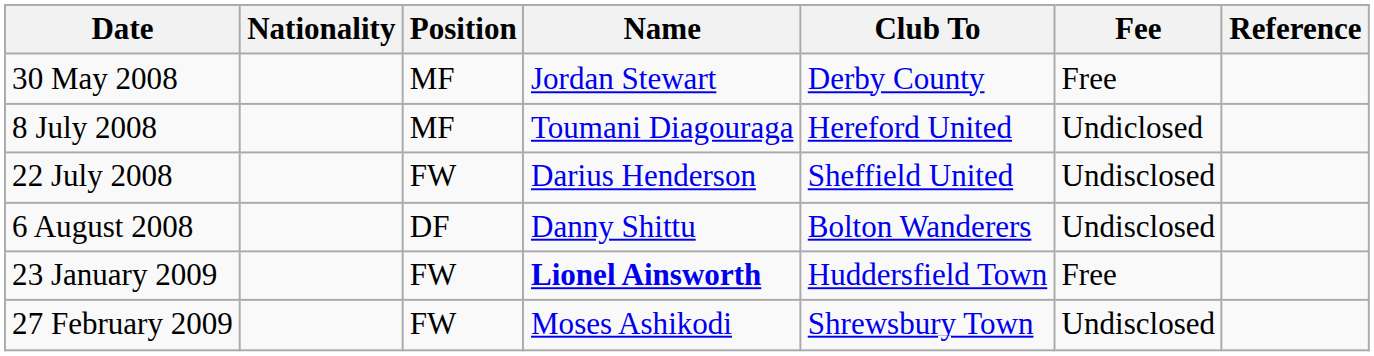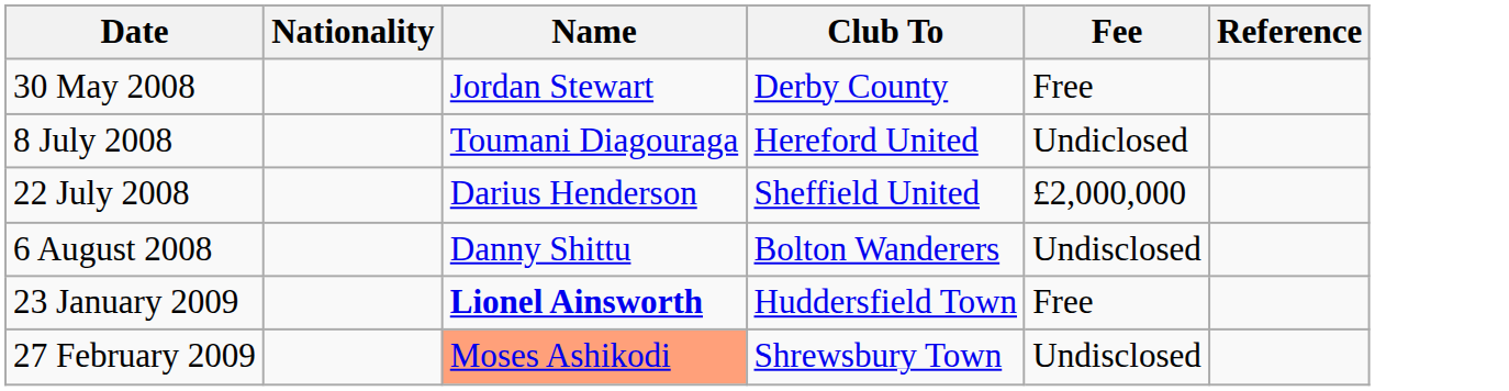 <table class="wikitable">
 <tr>
 <th>Date</th>
 <th>Nationality</th>
-<th>Position</th>
 <th>Name</th>
 <th>Club To</th>
 <th>Fee</th>
 <th>Reference</th>
 </tr>
 <tr>
 <td>30 May 2008</td>
 <td></td>
-<td>MF</td>
 <td><a href='#'>Jordan Stewart</a></td>
 <td><a href='#'>Derby County</a></td>
 <td>Free</td>
 <td></td>
 </tr>
 <tr>
 <td>8 July 2008</td>
 <td></td>
-<td>MF</td>
 <td><a href='#'>Toumani Diagouraga</a></td>
 <td><a href='#'>Hereford United</a></td>
 <td>Undiclosed</td>
 <td></td>
 </tr>
 <tr>
 <td>22 July 2008</td>
 <td></td>
-<td>FW</td>
 <td><a href='#'>Darius Henderson</a></td>
 <td><a href='#'>Sheffield United</a></td>
-<td>Undisclosed</td>
+<td>£2,000,000</td>
 <td></td>
 </tr>
 <tr>
 <td>6 August 2008</td>
 <td></td>
-<td>DF</td>
 <td><a href='#'>Danny Shittu</a></td>
 <td><a href='#'>Bolton Wanderers</a></td>
 <td>Undisclosed</td>
 <td></td>
 </tr>
 <tr>
 <td>23 January 2009</td>
 <td></td>
-<td>FW</td>
 <td><strong><a href='#'>Lionel Ainsworth</a></strong></td>
 <td><a href='#'>Huddersfield Town</a></td>
 <td>Free</td>
 <td></td>
 </tr>
 <tr>
 <td>27 February 2009</td>
 <td></td>
-<td>FW</td>
-<td><a href='#'>Moses Ashikodi</a></td>
+<td style="background: lightsalmon;"><a href='#'>Moses Ashikodi</a></td>
 <td><a href='#'>Shrewsbury Town</a></td>
 <td>Undisclosed</td>
 <td></td>
 </tr>
 </table>
